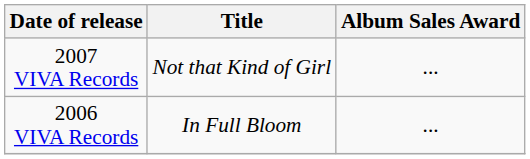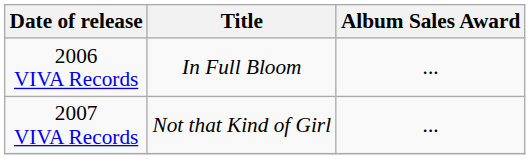 <table class="wikitable">
 <tr>
 <th align="left">Date of release</th>
 <th align="left">Title</th>
 <th align="left">Album Sales Award</th>
 </tr>
 <tr>
+<td align="center">2006<br><a href='#'>VIVA Records</a></td>
+<td align="center"><em>In Full Bloom</em></td>
+<td align="center">...</td>
+</tr>
+<tr>
 <td align="center">2007<br><a href='#'>VIVA Records</a></td>
 <td align="center"><em>Not that Kind of Girl</em></td>
 <td align="center">...</td>
 </tr>
 <tr>
-<td align="center">2006<br><a href='#'>VIVA Records</a></td>
-<td align="center"><em>In Full Bloom</em></td>
-<td align="center">...</td>
-</tr>
-<tr>
 </tr>
 </table>
